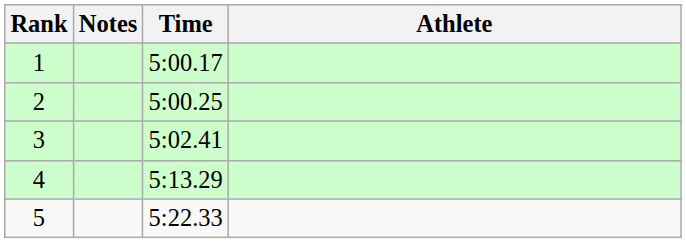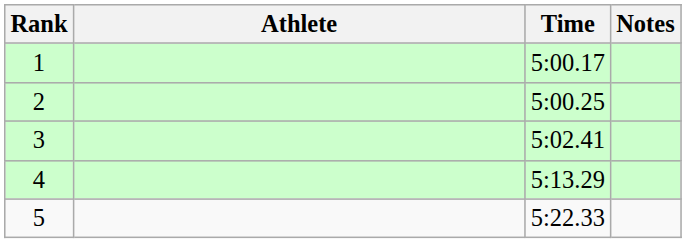 <table class="wikitable" style="text-align:center">
 <tr>
 <th>Rank</th>
+<th Style="width:18em">Athlete</th>
+<th>Time</th>
 <th>Notes</th>
-<th>Time</th>
-<th Style="width:18em">Athlete</th>
 </tr>
 <tr style="background:#cfc">
 <td>1</td>
+<td style="text-align:left"></td>
+<td>5:00.17</td>
 <td></td>
-<td>5:00.17</td>
-<td style="text-align:left"></td>
 </tr>
 <tr style="background:#cfc">
 <td>2</td>
+<td style="text-align:left"></td>
+<td>5:00.25</td>
 <td></td>
-<td>5:00.25</td>
-<td style="text-align:left"></td>
 </tr>
 <tr style="background:#cfc">
 <td>3</td>
+<td style="text-align:left"></td>
+<td>5:02.41</td>
 <td></td>
-<td>5:02.41</td>
-<td style="text-align:left"></td>
 </tr>
 <tr style="background:#cfc">
 <td>4</td>
+<td style="text-align:left"></td>
+<td>5:13.29</td>
 <td></td>
-<td>5:13.29</td>
-<td style="text-align:left"></td>
 </tr>
 <tr>
 <td>5</td>
+<td style="text-align:left"></td>
+<td>5:22.33</td>
 <td></td>
-<td>5:22.33</td>
-<td style="text-align:left"></td>
 </tr>
 </table>
